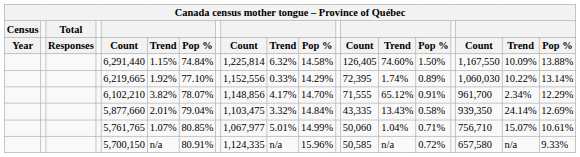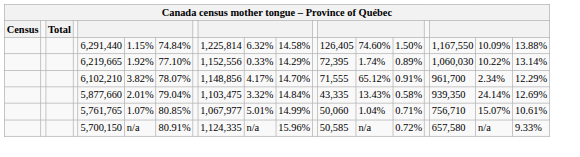 <table class="wikitable">
 <tr>
 <th colspan="19">Canada census mother tongue – Province of Québec</th>
 </tr>
 <tr Quebec>
 <th>Census</th>
 <td></td>
 <th>Total</th>
 <td colspan="1"></td>
 <th colspan="3"></th>
 <td colspan="1"></td>
 <th colspan="3"></th>
 <td colspan="1"></td>
 <th colspan="3"></th>
 <td colspan="1"></td>
 <th colspan="3"></th>
-</tr>
-<tr>
-<th>Year</th>
-<td></td>
-<th>Responses</th>
-<td></td>
-<th>Count</th>
-<th>Trend</th>
-<th>Pop %</th>
-<td></td>
-<th>Count</th>
-<th>Trend</th>
-<th>Pop %</th>
-<td></td>
-<th>Count</th>
-<th>Trend</th>
-<th>Pop %</th>
-<td></td>
-<th>Count</th>
-<th>Trend</th>
-<th>Pop %</th>
 </tr>
 <tr>
 <td></td>
 <td></td>
 <td></td>
 <td></td>
 <td>6,291,440</td>
 <td> 1.15%</td>
 <td>74.84%</td>
 <td></td>
 <td>1,225,814</td>
 <td> 6.32%</td>
 <td>14.58%</td>
 <td></td>
 <td>126,405</td>
 <td> 74.60%</td>
 <td>1.50%</td>
 <td></td>
 <td>1,167,550</td>
 <td> 10.09%</td>
 <td>13.88%</td>
 </tr>
 <tr>
 <td></td>
 <td></td>
 <td></td>
 <td></td>
 <td>6,219,665</td>
 <td> 1.92%</td>
 <td>77.10%</td>
 <td></td>
 <td>1,152,556</td>
 <td> 0.33%</td>
 <td>14.29%</td>
 <td></td>
 <td>72,395</td>
 <td> 1.74%</td>
 <td>0.89%</td>
 <td></td>
 <td>1,060,030</td>
 <td> 10.22%</td>
 <td>13.14%</td>
 </tr>
 <tr>
 <td></td>
 <td></td>
 <td></td>
 <td></td>
 <td>6,102,210</td>
 <td> 3.82%</td>
 <td>78.07%</td>
 <td></td>
 <td>1,148,856</td>
 <td> 4.17%</td>
 <td>14.70%</td>
 <td></td>
 <td>71,555</td>
 <td> 65.12%</td>
 <td>0.91%</td>
 <td></td>
 <td>961,700</td>
 <td> 2.34%</td>
 <td>12.29%</td>
 </tr>
 <tr>
 <td></td>
 <td></td>
 <td></td>
 <td></td>
 <td>5,877,660</td>
 <td> 2.01%</td>
 <td>79.04%</td>
 <td></td>
 <td>1,103,475</td>
 <td> 3.32%</td>
 <td>14.84%</td>
 <td></td>
 <td>43,335</td>
 <td> 13.43%</td>
 <td>0.58%</td>
 <td></td>
 <td>939,350</td>
 <td> 24.14%</td>
 <td>12.69%</td>
 </tr>
 <tr>
 <td></td>
 <td></td>
 <td></td>
 <td></td>
 <td>5,761,765</td>
 <td> 1.07%</td>
 <td>80.85%</td>
 <td></td>
 <td>1,067,977</td>
 <td> 5.01%</td>
 <td>14.99%</td>
 <td></td>
 <td>50,060</td>
 <td> 1.04%</td>
 <td>0.71%</td>
 <td></td>
 <td>756,710</td>
 <td> 15.07%</td>
 <td>10.61%</td>
 </tr>
 <tr>
 <td></td>
 <td></td>
 <td></td>
 <td></td>
 <td>5,700,150</td>
 <td>n/a</td>
 <td>80.91%</td>
 <td></td>
 <td>1,124,335</td>
 <td>n/a</td>
 <td>15.96%</td>
 <td></td>
 <td>50,585</td>
 <td>n/a</td>
 <td>0.72%</td>
 <td></td>
 <td>657,580</td>
 <td>n/a</td>
 <td>9.33%</td>
 </tr>
 </table>
